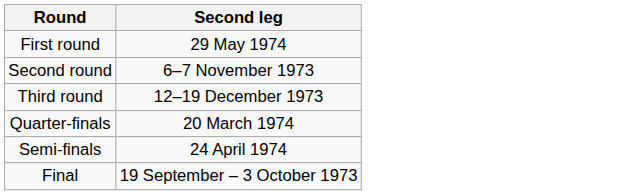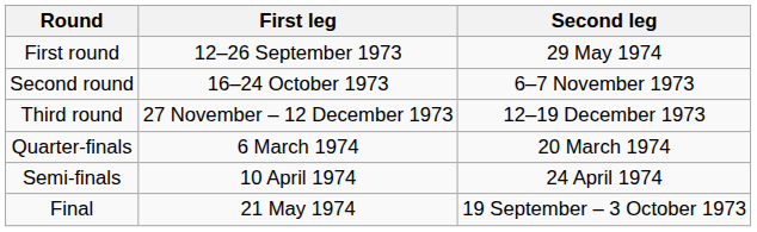 <table class="wikitable" style="text-align:center">
 <tr>
 <th>Round</th>
+<th>First leg</th>
 <th>Second leg</th>
 </tr>
 <tr>
 <td>First round</td>
+<td>12–26 September 1973</td>
 <td>29 May 1974</td>
 </tr>
 <tr>
 <td>Second round</td>
+<td>16–24 October 1973</td>
 <td>6–7 November 1973</td>
 </tr>
 <tr>
 <td>Third round</td>
+<td>27 November – 12 December 1973</td>
 <td>12–19 December 1973</td>
 </tr>
 <tr>
 <td>Quarter-finals</td>
+<td>6 March 1974</td>
 <td>20 March 1974</td>
 </tr>
 <tr>
 <td>Semi-finals</td>
+<td>10 April 1974</td>
 <td>24 April 1974</td>
 </tr>
 <tr>
 <td>Final</td>
+<td>21 May 1974</td>
 <td>19 September – 3 October 1973</td>
 </tr>
 </table>
